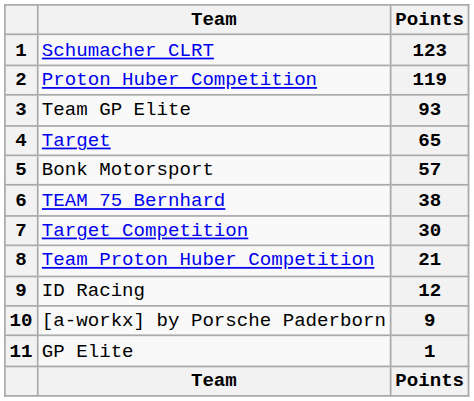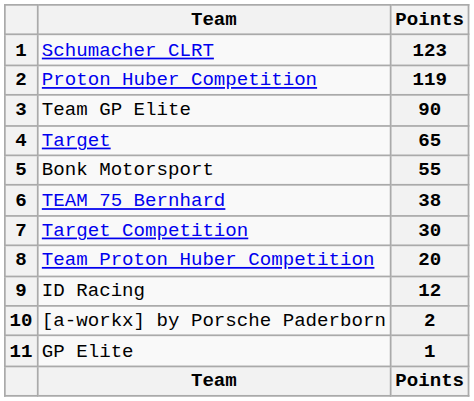 <table class="wikitable" style="font-size:85%; text-align:center">
 <tr>
 <th></th>
 <th>Team</th>
 <th>Points</th>
 </tr>
 <tr>
 <th>1</th>
 <td align="left"> <a href='#'>Schumacher CLRT</a></td>
 <th>123</th>
 </tr>
 <tr>
 <th>2</th>
 <td align="left"> <a href='#'>Proton Huber Competition</a></td>
 <th>119</th>
 </tr>
 <tr>
 <th>3</th>
 <td align="left"> Team GP Elite</td>
-<th>93</th>
+<th>90</th>
 </tr>
 <tr>
 <th>4</th>
 <td align="left"> <a href='#'>Target</a></td>
 <th>65</th>
 </tr>
 <tr>
 <th>5</th>
 <td align="left"> Bonk Motorsport</td>
-<th>57</th>
+<th>55</th>
 </tr>
 <tr>
 <th>6</th>
 <td align="left"> <a href='#'>TEAM 75 Bernhard</a></td>
 <th>38</th>
 </tr>
 <tr>
 <th>7</th>
 <td align="left"> <a href='#'>Target Competition</a></td>
 <th>30</th>
 </tr>
 <tr>
 <th>8</th>
 <td align="left"> <a href='#'>Team Proton Huber Competition</a></td>
-<th>21</th>
+<th>20</th>
 </tr>
 <tr>
 <th>9</th>
 <td align="left"> ID Racing</td>
 <th>12</th>
 </tr>
 <tr>
 <th>10</th>
 <td align="left"> [a-workx] by Porsche Paderborn</td>
-<th>9</th>
+<th>2</th>
 </tr>
 <tr>
 <th>11</th>
 <td align="left"> GP Elite</td>
 <th>1</th>
 </tr>
 <tr>
 <th></th>
 <th>Team</th>
 <th>Points</th>
 </tr>
 </table>
